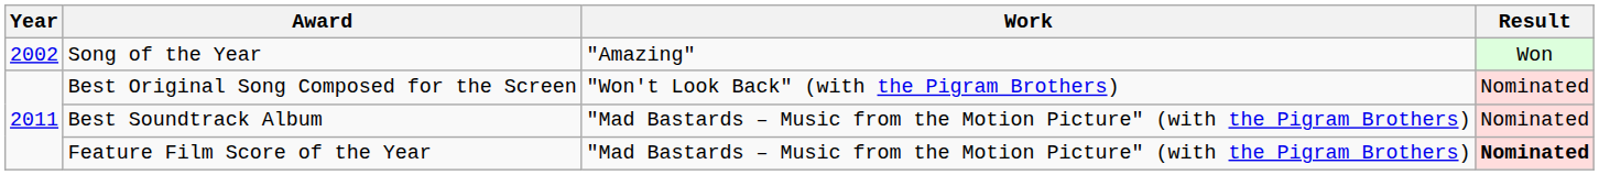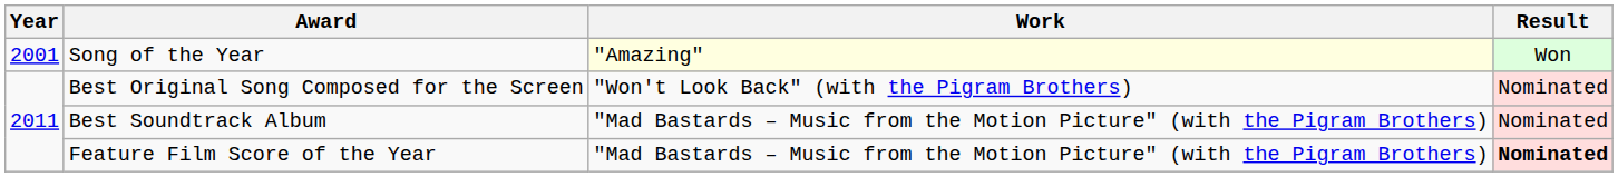 <table class="wikitable">
 <tr>
 <th>Year</th>
 <th>Award</th>
 <th>Work</th>
 <th>Result</th>
 </tr>
 <tr>
-<td><a href='#'>2002</a></td>
+<td><a href='#'>2001</a></td>
 <td>Song of the Year</td>
-<td>"Amazing"</td>
+<td style="background: lightyellow;">"Amazing"</td>
 <td style="text-align:center; background:#dfd;">Won</td>
 </tr>
 <tr>
 <td rowspan="3"><a href='#'>2011</a></td>
 <td>Best Original Song Composed for the Screen</td>
 <td>"Won't Look Back" (with <a href='#'>the Pigram Brothers</a>)</td>
 <td style="text-align:center; background:#fdd;">Nominated</td>
 </tr>
 <tr>
 <td>Best Soundtrack Album</td>
 <td>"Mad Bastards – Music from the Motion Picture" (with <a href='#'>the Pigram Brothers</a>)</td>
 <td style="text-align:center; background:#fdd;">Nominated</td>
 </tr>
 <tr>
 <td>Feature Film Score of the Year</td>
 <td>"Mad Bastards – Music from the Motion Picture" (with <a href='#'>the Pigram Brothers</a>)</td>
 <td style="text-align:center; background:#fdd;"><strong>Nominated</strong></td>
 </tr>
 </table>
